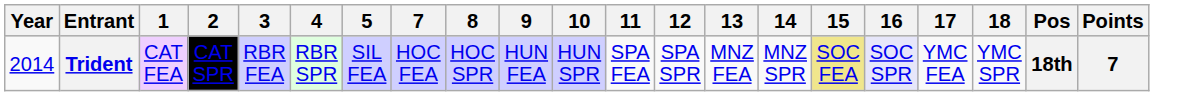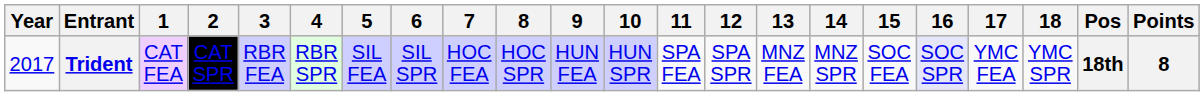 <table class="wikitable" style="text-align:center; font-size:85%">
 <tr>
 <th>Year</th>
 <th>Entrant</th>
 <th>1</th>
 <th>2</th>
 <th>3</th>
 <th>4</th>
 <th>5</th>
+<th>6</th>
 <th>7</th>
 <th>8</th>
 <th>9</th>
 <th>10</th>
 <th>11</th>
 <th>12</th>
 <th>13</th>
 <th>14</th>
 <th>15</th>
 <th>16</th>
 <th>17</th>
 <th>18</th>
 <th>Pos</th>
 <th>Points</th>
 </tr>
 <tr>
-<td><a href='#'>2014</a></td>
+<td><a href='#'>2017</a></td>
 <th><a href='#'>Trident</a></th>
 <td style="background:#EFCFFF;"><a href='#'>CAT<br>FEA</a><br></td>
 <td style="background:#000000; color:white"><a href='#'><span>CAT<br>SPR</span></a><br></td>
 <td style="background:#CFCFFF;"><a href='#'>RBR<br>FEA</a><br></td>
 <td style="background:#DFFFDF;"><a href='#'>RBR<br>SPR</a><br></td>
 <td style="background:#CFCFFF;"><a href='#'>SIL<br>FEA</a><br></td>
+<td style="background:#CFCFFF;"><a href='#'>SIL<br>SPR</a><br></td>
 <td style="background:#CFCFFF;"><a href='#'>HOC<br>FEA</a><br></td>
 <td style="background:#CFCFFF;"><a href='#'>HOC<br>SPR</a><br></td>
 <td style="background:#CFCFFF;"><a href='#'>HUN<br>FEA</a><br></td>
 <td style="background:#CFCFFF;"><a href='#'>HUN<br>SPR</a><br></td>
 <td><a href='#'>SPA<br>FEA</a></td>
 <td><a href='#'>SPA<br>SPR</a></td>
 <td><a href='#'>MNZ<br>FEA</a></td>
 <td><a href='#'>MNZ<br>SPR</a></td>
-<td style="background: khaki;"><a href='#'>SOC<br>FEA</a></td>
+<td><a href='#'>SOC<br>FEA</a></td>
 <td style="background: lavender;"><a href='#'>SOC<br>SPR</a></td>
 <td><a href='#'>YMC<br>FEA</a></td>
 <td><a href='#'>YMC<br>SPR</a></td>
 <th>18th</th>
-<th>7</th>
+<th>8</th>
 </tr>
 </table>
